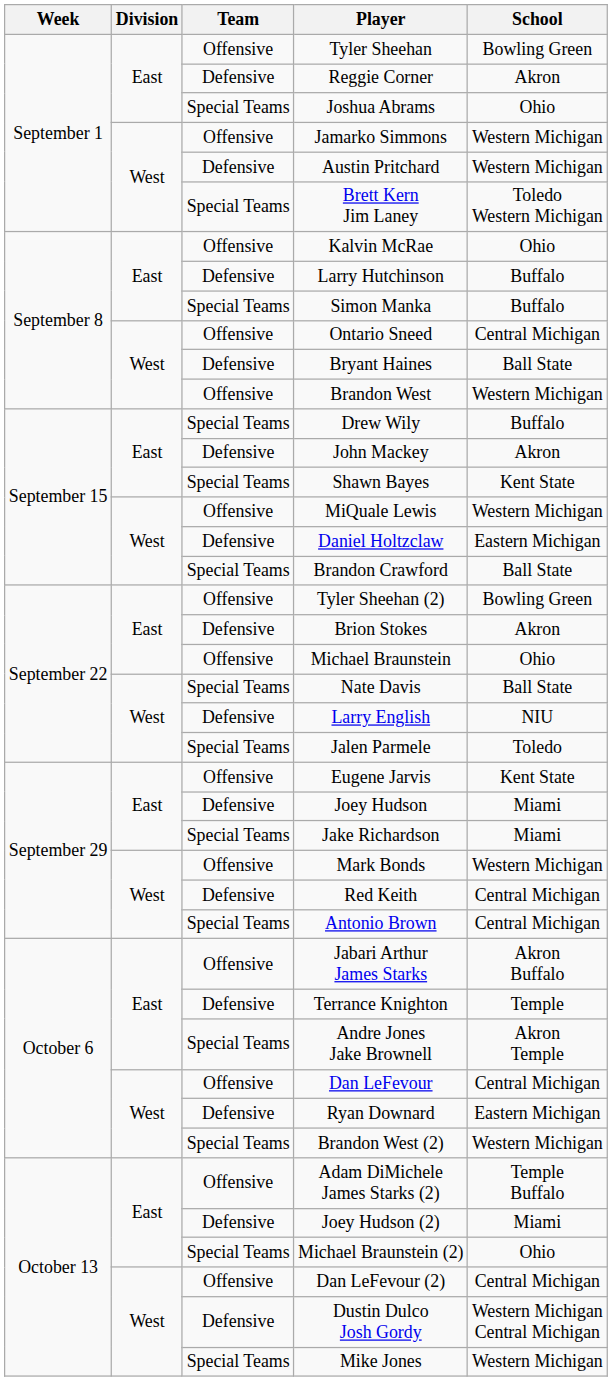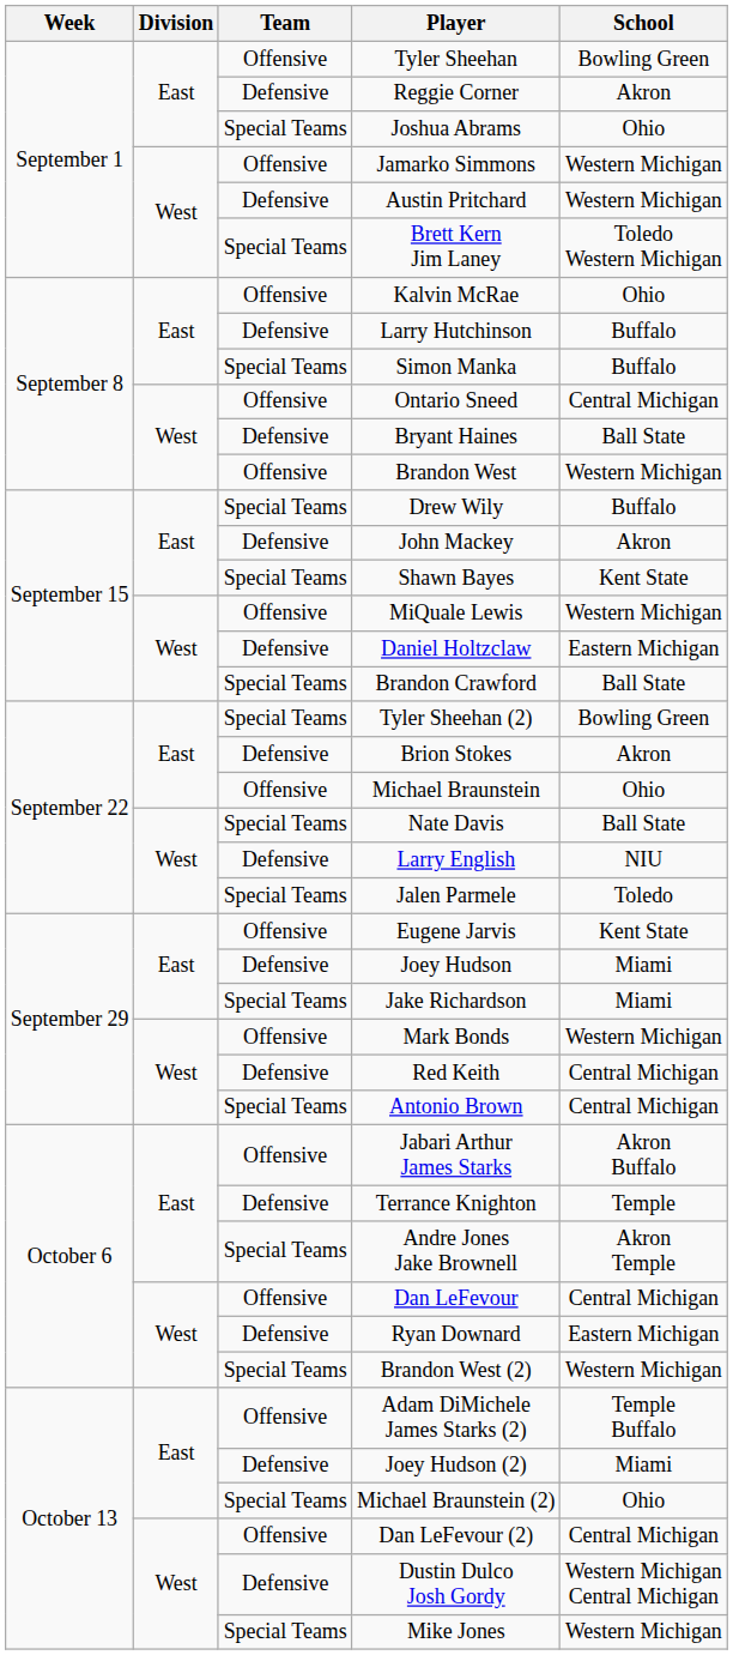 <table class="wikitable" style="text-align:center; font-size:90%;">
 <tr>
 <th>Week</th>
 <th>Division</th>
 <th>Team</th>
 <th>Player</th>
 <th>School</th>
 </tr>
 <tr>
 <td rowspan=6>September 1</td>
 <td rowspan=3>East</td>
 <td>Offensive</td>
 <td>Tyler Sheehan</td>
 <td>Bowling Green</td>
 </tr>
 <tr>
 <td>Defensive</td>
 <td>Reggie Corner</td>
 <td>Akron</td>
 </tr>
 <tr>
 <td>Special Teams</td>
 <td>Joshua Abrams</td>
 <td>Ohio</td>
 </tr>
 <tr>
 <td rowspan=3>West</td>
 <td>Offensive</td>
 <td>Jamarko Simmons</td>
 <td>Western Michigan</td>
 </tr>
 <tr>
 <td>Defensive</td>
 <td>Austin Pritchard</td>
 <td>Western Michigan</td>
 </tr>
 <tr>
 <td>Special Teams</td>
 <td><a href='#'>Brett Kern</a><br>Jim Laney</td>
 <td>Toledo<br>Western Michigan</td>
 </tr>
 <tr>
 <td rowspan=6>September 8</td>
 <td rowspan=3>East</td>
 <td>Offensive</td>
 <td>Kalvin McRae</td>
 <td>Ohio</td>
 </tr>
 <tr>
 <td>Defensive</td>
 <td>Larry Hutchinson</td>
 <td>Buffalo</td>
 </tr>
 <tr>
 <td>Special Teams</td>
 <td>Simon Manka</td>
 <td>Buffalo</td>
 </tr>
 <tr>
 <td rowspan=3>West</td>
 <td>Offensive</td>
 <td>Ontario Sneed</td>
 <td>Central Michigan</td>
 </tr>
 <tr>
 <td>Defensive</td>
 <td>Bryant Haines</td>
 <td>Ball State</td>
 </tr>
 <tr>
 <td>Offensive</td>
 <td>Brandon West</td>
 <td>Western Michigan</td>
 </tr>
 <tr>
 <td rowspan=6>September 15</td>
 <td rowspan=3>East</td>
 <td>Special Teams</td>
 <td>Drew Wily</td>
 <td>Buffalo</td>
 </tr>
 <tr>
 <td>Defensive</td>
 <td>John Mackey</td>
 <td>Akron</td>
 </tr>
 <tr>
 <td>Special Teams</td>
 <td>Shawn Bayes</td>
 <td>Kent State</td>
 </tr>
 <tr>
 <td rowspan=3>West</td>
 <td>Offensive</td>
 <td>MiQuale Lewis</td>
 <td>Western Michigan</td>
 </tr>
 <tr>
 <td>Defensive</td>
 <td><a href='#'>Daniel Holtzclaw</a></td>
 <td>Eastern Michigan</td>
 </tr>
 <tr>
 <td>Special Teams</td>
 <td>Brandon Crawford</td>
 <td>Ball State</td>
 </tr>
 <tr>
 <td rowspan=6>September 22</td>
 <td rowspan=3>East</td>
-<td>Offensive</td>
+<td>Special Teams</td>
 <td>Tyler Sheehan (2)</td>
 <td>Bowling Green</td>
 </tr>
 <tr>
 <td>Defensive</td>
 <td>Brion Stokes</td>
 <td>Akron</td>
 </tr>
 <tr>
 <td>Offensive</td>
 <td>Michael Braunstein</td>
 <td>Ohio</td>
 </tr>
 <tr>
 <td rowspan=3>West</td>
 <td>Special Teams</td>
 <td>Nate Davis</td>
 <td>Ball State</td>
 </tr>
 <tr>
 <td>Defensive</td>
 <td><a href='#'>Larry English</a></td>
 <td>NIU</td>
 </tr>
 <tr>
 <td>Special Teams</td>
 <td>Jalen Parmele</td>
 <td>Toledo</td>
 </tr>
 <tr>
 <td rowspan=6>September 29</td>
 <td rowspan=3>East</td>
 <td>Offensive</td>
 <td>Eugene Jarvis</td>
 <td>Kent State</td>
 </tr>
 <tr>
 <td>Defensive</td>
 <td>Joey Hudson</td>
 <td>Miami</td>
 </tr>
 <tr>
 <td>Special Teams</td>
 <td>Jake Richardson</td>
 <td>Miami</td>
 </tr>
 <tr>
 <td rowspan=3>West</td>
 <td>Offensive</td>
 <td>Mark Bonds</td>
 <td>Western Michigan</td>
 </tr>
 <tr>
 <td>Defensive</td>
 <td>Red Keith</td>
 <td>Central Michigan</td>
 </tr>
 <tr>
 <td>Special Teams</td>
 <td><a href='#'>Antonio Brown</a></td>
 <td>Central Michigan</td>
 </tr>
 <tr>
 <td rowspan=6>October 6</td>
 <td rowspan=3>East</td>
 <td>Offensive</td>
 <td>Jabari Arthur<br><a href='#'>James Starks</a></td>
 <td>Akron<br>Buffalo</td>
 </tr>
 <tr>
 <td>Defensive</td>
 <td>Terrance Knighton</td>
 <td>Temple</td>
 </tr>
 <tr>
 <td>Special Teams</td>
 <td>Andre Jones<br>Jake Brownell</td>
 <td>Akron<br>Temple</td>
 </tr>
 <tr>
 <td rowspan=3>West</td>
 <td>Offensive</td>
 <td><a href='#'>Dan LeFevour</a></td>
 <td>Central Michigan</td>
 </tr>
 <tr>
 <td>Defensive</td>
 <td>Ryan Downard</td>
 <td>Eastern Michigan</td>
 </tr>
 <tr>
 <td>Special Teams</td>
 <td>Brandon West (2)</td>
 <td>Western Michigan</td>
 </tr>
 <tr>
 <td rowspan=6>October 13</td>
 <td rowspan=3>East</td>
 <td>Offensive</td>
 <td>Adam DiMichele<br>James Starks (2)</td>
 <td>Temple<br>Buffalo</td>
 </tr>
 <tr>
 <td>Defensive</td>
 <td>Joey Hudson (2)</td>
 <td>Miami</td>
 </tr>
 <tr>
 <td>Special Teams</td>
 <td>Michael Braunstein (2)</td>
 <td>Ohio</td>
 </tr>
 <tr>
 <td rowspan=3>West</td>
 <td>Offensive</td>
 <td>Dan LeFevour (2)</td>
 <td>Central Michigan</td>
 </tr>
 <tr>
 <td>Defensive</td>
 <td>Dustin Dulco<br><a href='#'>Josh Gordy</a></td>
 <td>Western Michigan<br>Central Michigan</td>
 </tr>
 <tr>
 <td>Special Teams</td>
 <td>Mike Jones</td>
 <td>Western Michigan</td>
 </tr>
 </table>
